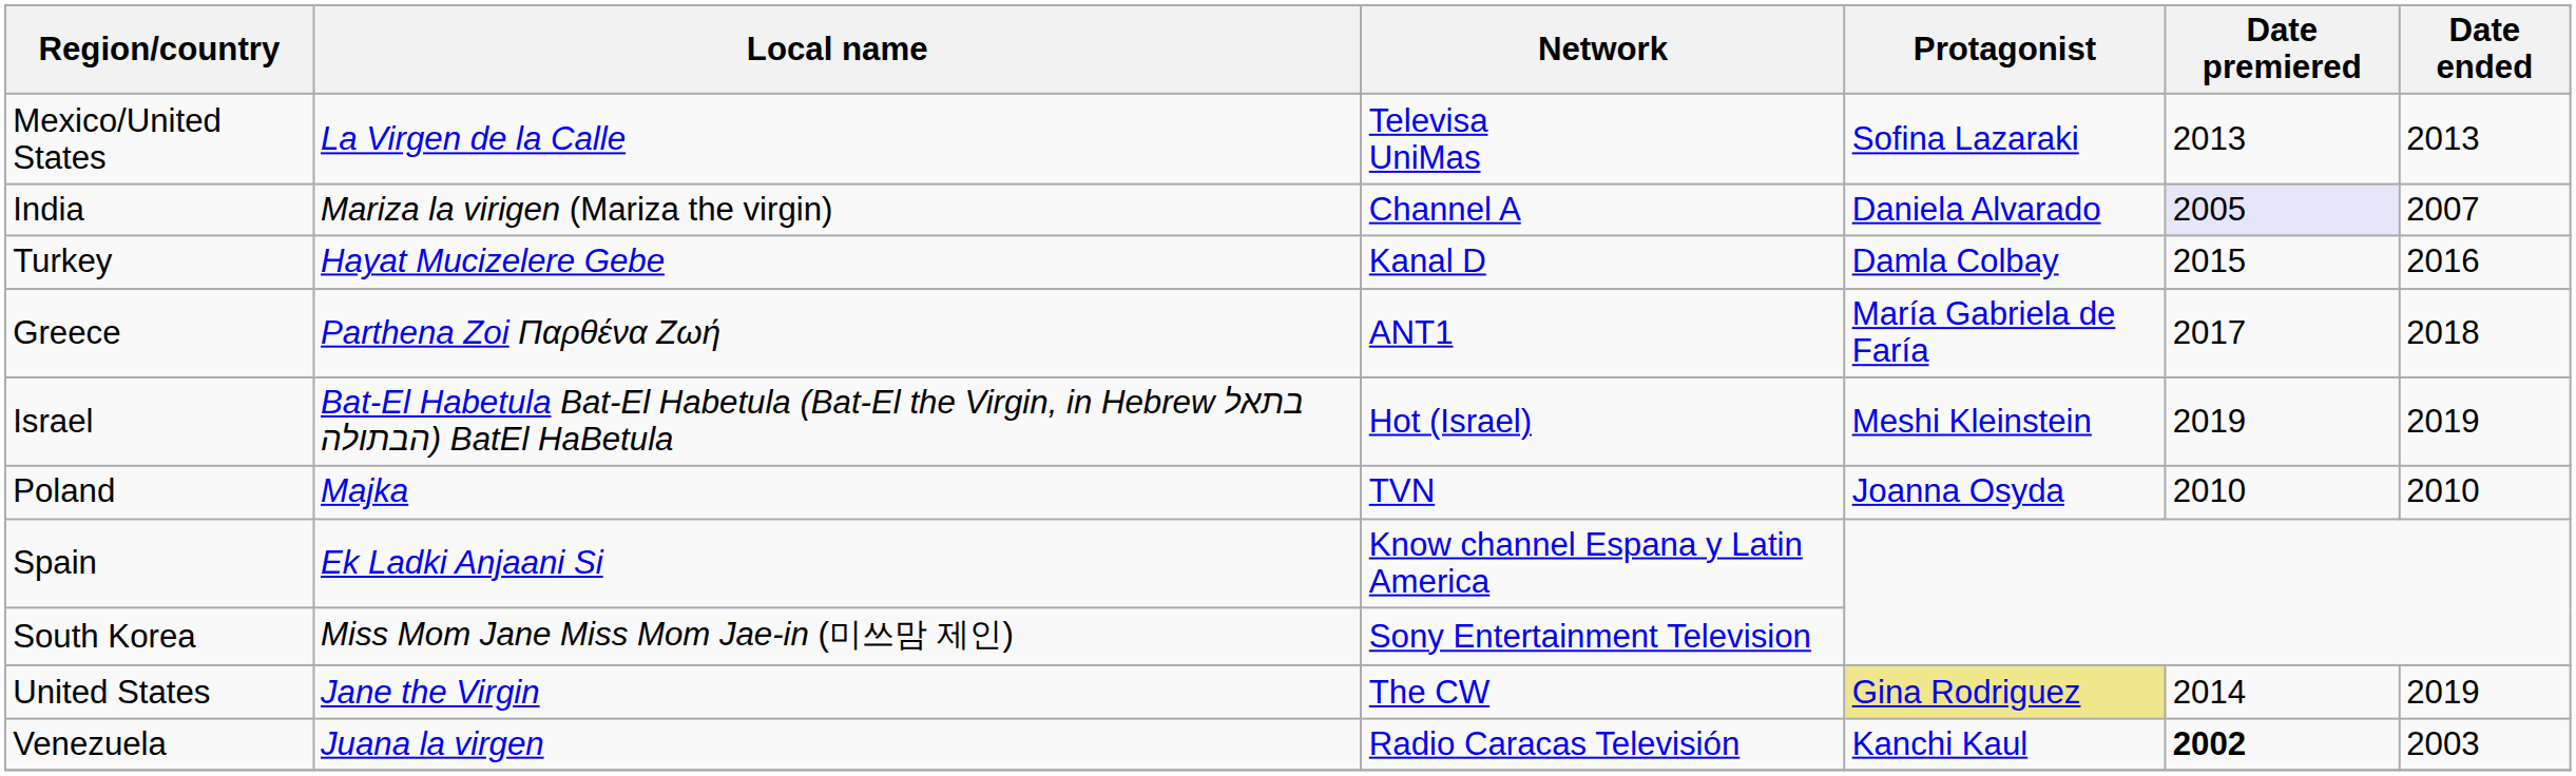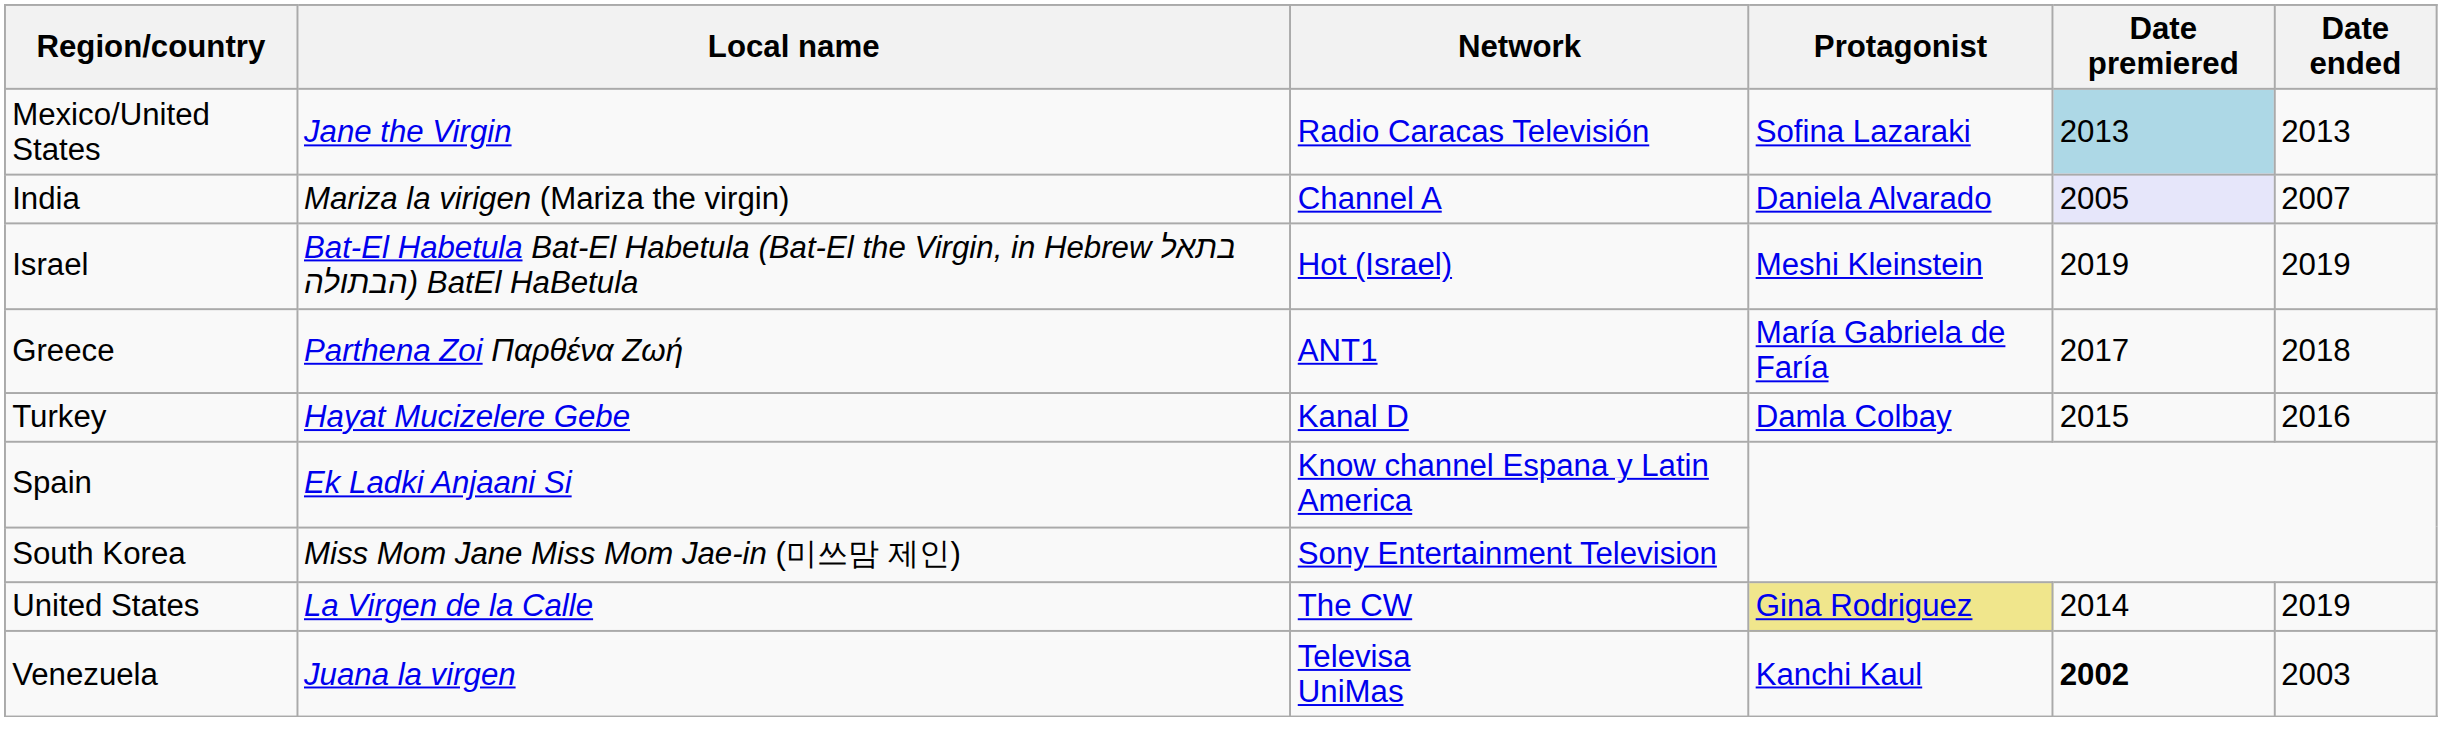 <table class="wikitable">
 <tr>
 <th>Region/country</th>
 <th>Local name</th>
 <th>Network</th>
 <th>Protagonist</th>
 <th>Date premiered</th>
 <th>Date ended</th>
 </tr>
 <tr>
 <td>Mexico/United States</td>
-<td><em><a href='#'>La Virgen de la Calle</a></em></td>
-<td><a href='#'>Televisa</a><br><a href='#'>UniMas</a></td>
+<td><em><a href='#'>Jane the Virgin</a></em></td>
+<td><a href='#'>Radio Caracas Televisión</a></td>
 <td><a href='#'>Sofina Lazaraki</a></td>
-<td>2013</td>
+<td style="background: lightblue;">2013</td>
 <td>2013</td>
 </tr>
 <tr>
 <td>India</td>
 <td><em>Mariza la virigen</em> (Mariza the virgin)</td>
 <td><a href='#'>Channel A</a></td>
 <td><a href='#'>Daniela Alvarado</a></td>
 <td style="background: lavender;">2005</td>
 <td>2007</td>
 </tr>
 <tr>
-<td>Turkey</td>
-<td><em><a href='#'>Hayat Mucizelere Gebe</a></em></td>
-<td><a href='#'>Kanal D</a></td>
-<td><a href='#'>Damla Colbay</a></td>
-<td>2015</td>
-<td>2016</td>
+<td>Israel</td>
+<td><em><a href='#'>Bat-El Habetula</a> Bat-El Habetula (Bat-El the Virgin, in Hebrew בתאל הבתולה) BatEl HaBetula</em></td>
+<td><a href='#'>Hot (Israel)</a></td>
+<td><a href='#'>Meshi Kleinstein</a></td>
+<td>2019</td>
+<td>2019</td>
 </tr>
 <tr>
 <td>Greece</td>
 <td><em><a href='#'>Parthena Zoi</a> Παρθένα Ζωή</em></td>
 <td><a href='#'>ANT1</a></td>
 <td><a href='#'>María Gabriela de Faría</a></td>
 <td>2017</td>
 <td>2018</td>
 </tr>
 <tr>
-<td>Israel</td>
-<td><em><a href='#'>Bat-El Habetula</a> Bat-El Habetula (Bat-El the Virgin, in Hebrew בתאל הבתולה) BatEl HaBetula</em></td>
-<td><a href='#'>Hot (Israel)</a></td>
-<td><a href='#'>Meshi Kleinstein</a></td>
-<td>2019</td>
-<td>2019</td>
-</tr>
-<tr>
-<td>Poland</td>
-<td><em><a href='#'>Majka</a></em></td>
-<td><a href='#'>TVN</a></td>
-<td><a href='#'>Joanna Osyda</a></td>
-<td>2010</td>
-<td>2010</td>
+<td>Turkey</td>
+<td><em><a href='#'>Hayat Mucizelere Gebe</a></em></td>
+<td><a href='#'>Kanal D</a></td>
+<td><a href='#'>Damla Colbay</a></td>
+<td>2015</td>
+<td>2016</td>
 </tr>
 <tr>
 <td>Spain</td>
 <td><em><a href='#'>Ek Ladki Anjaani Si</a></em></td>
 <td><a href='#'>Know channel Espana y Latin America</a></td>
 </tr>
 <tr>
 <td>South Korea</td>
 <td><em>Miss Mom Jane Miss Mom Jae-in</em> (미쓰맘 제인)</td>
 <td><a href='#'>Sony Entertainment Television</a></td>
 </tr>
 <tr>
 <td>United States</td>
-<td><em><a href='#'>Jane the Virgin</a></em></td>
+<td><em><a href='#'>La Virgen de la Calle</a></em></td>
 <td><a href='#'>The CW</a></td>
 <td style="background: khaki;"><a href='#'>Gina Rodriguez</a></td>
 <td>2014</td>
 <td>2019</td>
 </tr>
 <tr>
 <td>Venezuela</td>
 <td><em><a href='#'>Juana la virgen</a></em></td>
-<td><a href='#'>Radio Caracas Televisión</a></td>
+<td><a href='#'>Televisa</a><br><a href='#'>UniMas</a></td>
 <td><a href='#'>Kanchi Kaul</a></td>
 <td><strong>2002</strong></td>
 <td>2003</td>
 </tr>
 <tr>
 </tr>
 </table>
